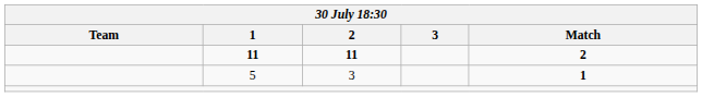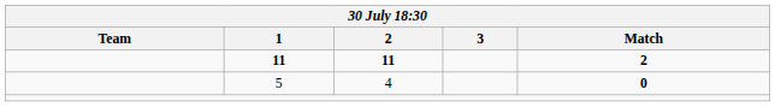 <table class=wikitable style="text-align:center; width: 55%">
 <tr>
 <th colspan=10><em>30 July 18:30</em></th>
 </tr>
 <tr>
 <th>Team</th>
 <th>1</th>
 <th>2</th>
 <th>3</th>
 <th>Match</th>
 </tr>
 <tr>
 <td align=left><strong><br></strong></td>
 <td><strong>11</strong></td>
 <td><strong>11</strong></td>
 <td></td>
 <td><strong>2</strong></td>
 </tr>
 <tr>
 <td align=left><br></td>
 <td>5</td>
-<td>3</td>
+<td>4</td>
 <td></td>
-<td><strong>1</strong></td>
+<td><strong>0</strong></td>
 </tr>
 <tr>
 <td colspan=10></td>
 </tr>
 </table>
